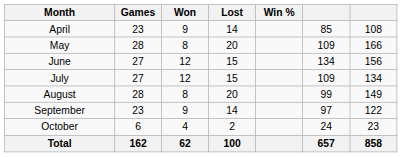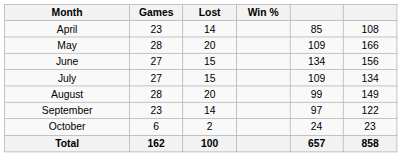 <table class="wikitable" style="font-size:95%; text-align:center; width:38em;margin: 0.5em auto;">
 <tr>
 <th width="28%">Month</th>
 <th width="12%">Games</th>
-<th width="12%">Won</th>
 <th width="12%">Lost</th>
 <th width="12%">Win %</th>
 <th width="12%"></th>
 <th width="12%"></th>
 </tr>
 <tr>
 <td>April</td>
 <td>23</td>
-<td>9</td>
 <td>14</td>
 <td></td>
 <td>85</td>
 <td>108</td>
 </tr>
 <tr>
 <td>May</td>
 <td>28</td>
-<td>8</td>
 <td>20</td>
 <td></td>
 <td>109</td>
 <td>166</td>
 </tr>
 <tr>
 <td>June</td>
 <td>27</td>
-<td>12</td>
 <td>15</td>
 <td></td>
 <td>134</td>
 <td>156</td>
 </tr>
 <tr>
 <td>July</td>
 <td>27</td>
-<td>12</td>
 <td>15</td>
 <td></td>
 <td>109</td>
 <td>134</td>
 </tr>
 <tr>
 <td>August</td>
 <td>28</td>
-<td>8</td>
 <td>20</td>
 <td></td>
 <td>99</td>
 <td>149</td>
 </tr>
 <tr>
 <td>September</td>
 <td>23</td>
-<td>9</td>
 <td>14</td>
 <td></td>
 <td>97</td>
 <td>122</td>
 </tr>
 <tr>
 <td>October</td>
 <td>6</td>
-<td>4</td>
 <td>2</td>
 <td></td>
 <td>24</td>
 <td>23</td>
 </tr>
 <tr>
 <th>Total</th>
 <th>162</th>
-<th>62</th>
 <th>100</th>
 <th></th>
 <th>657</th>
 <th>858</th>
 </tr>
 </table>
